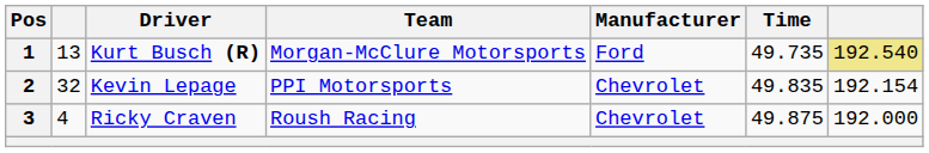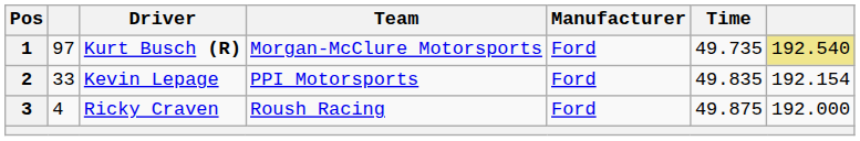 <table class="wikitable" style="font-size:95%">
 <tr>
 <th>Pos</th>
 <th></th>
 <th>Driver</th>
 <th>Team</th>
 <th>Manufacturer</th>
 <th>Time</th>
 <th></th>
 </tr>
 <tr>
 <th>1</th>
-<td>13</td>
+<td>97</td>
 <td><a href='#'>Kurt Busch</a> <strong>(R)</strong></td>
 <td><a href='#'>Morgan-McClure Motorsports</a></td>
 <td><a href='#'>Ford</a></td>
 <td>49.735</td>
 <td style="background: khaki;">192.540</td>
 </tr>
 <tr>
 <th>2</th>
-<td>32</td>
+<td>33</td>
 <td><a href='#'>Kevin Lepage</a></td>
 <td><a href='#'>PPI Motorsports</a></td>
-<td><a href='#'>Chevrolet</a></td>
+<td><a href='#'>Ford</a></td>
 <td>49.835</td>
 <td>192.154</td>
 </tr>
 <tr>
 <th>3</th>
 <td>4</td>
 <td><a href='#'>Ricky Craven</a></td>
 <td><a href='#'>Roush Racing</a></td>
-<td><a href='#'>Chevrolet</a></td>
+<td><a href='#'>Ford</a></td>
 <td>49.875</td>
 <td>192.000</td>
 </tr>
 <tr>
 <th colspan="7"></th>
 </tr>
 </table>
